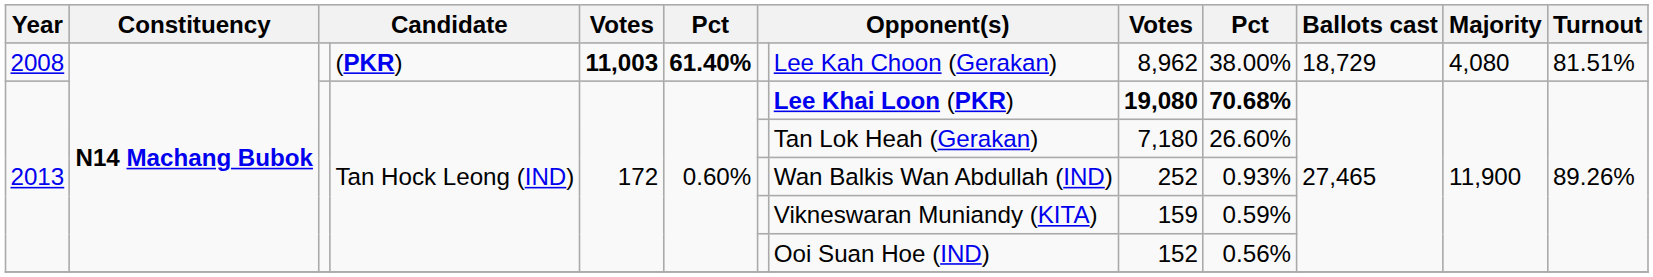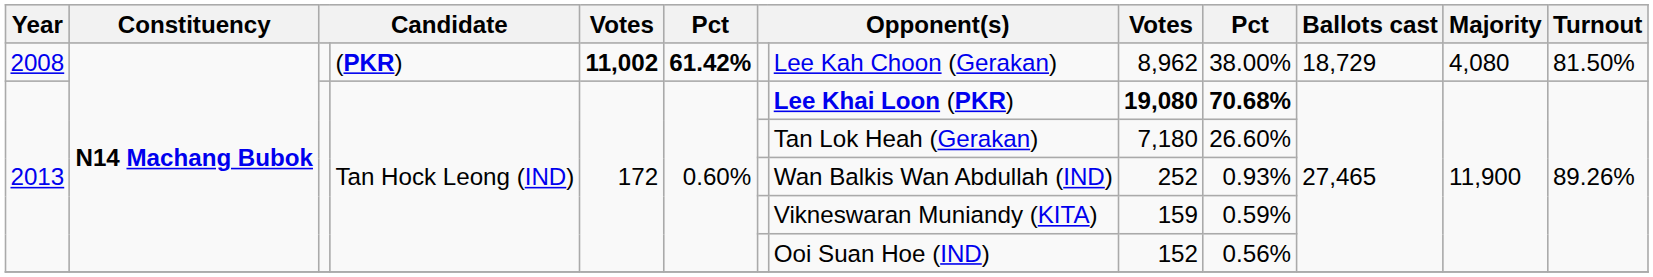 <table class="wikitable" style="margin:0.5em ; font-size:95%">
 <tr>
 <th>Year</th>
 <th>Constituency</th>
 <th colspan=2>Candidate</th>
 <th>Votes</th>
 <th>Pct</th>
 <th colspan=2>Opponent(s)</th>
 <th>Votes</th>
 <th>Pct</th>
 <th>Ballots cast</th>
 <th>Majority</th>
 <th>Turnout</th>
 </tr>
 <tr>
 <td><a href='#'>2008</a></td>
 <td rowspan=6><strong>N14 <a href='#'>Machang Bubok</a></strong></td>
 <td></td>
 <td> (<a href='#'><strong>PKR</strong></a>)</td>
-<td align="right"><strong>11,003</strong></td>
-<td><strong>61.40%</strong></td>
+<td align="right"><strong>11,002</strong></td>
+<td><strong>61.42%</strong></td>
 <td></td>
 <td><a href='#'>Lee Kah Choon</a> (<a href='#'>Gerakan</a>)</td>
 <td align="right">8,962</td>
 <td>38.00%</td>
 <td>18,729</td>
 <td>4,080</td>
-<td>81.51%</td>
+<td>81.50%</td>
 </tr>
 <tr>
 <td rowspan=5><a href='#'>2013</a></td>
 <td rowspan=5 ></td>
 <td rowspan=5>Tan Hock Leong (<a href='#'>IND</a>)</td>
 <td rowspan=5 align="right">172</td>
 <td rowspan=5 align="right">0.60%</td>
 <td></td>
 <td><strong><a href='#'>Lee Khai Loon</a></strong> (<a href='#'><strong>PKR</strong></a>)</td>
 <td align=right><strong>19,080</strong></td>
 <td><strong>70.68%</strong></td>
 <td rowspan=5>27,465</td>
 <td rowspan=5>11,900</td>
 <td rowspan=5>89.26%</td>
 </tr>
 <tr>
 <td></td>
 <td>Tan Lok Heah (<a href='#'>Gerakan</a>)</td>
 <td align="right">7,180</td>
 <td>26.60%</td>
 </tr>
 <tr>
 <td></td>
 <td>Wan Balkis Wan Abdullah (<a href='#'>IND</a>)</td>
 <td align=right>252</td>
 <td align=right>0.93%</td>
 </tr>
 <tr>
 <td bgcolor=></td>
 <td>Vikneswaran Muniandy (<a href='#'>KITA</a>)</td>
 <td align=right>159</td>
 <td align=right>0.59%</td>
 </tr>
 <tr>
 <td></td>
 <td>Ooi Suan Hoe (<a href='#'>IND</a>)</td>
 <td align=right>152</td>
 <td align=right>0.56%</td>
 </tr>
 <tr>
 </tr>
 </table>
